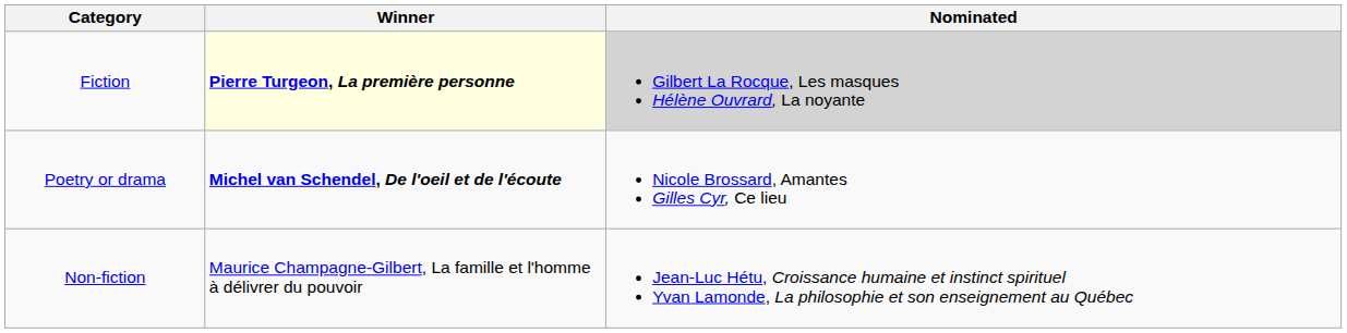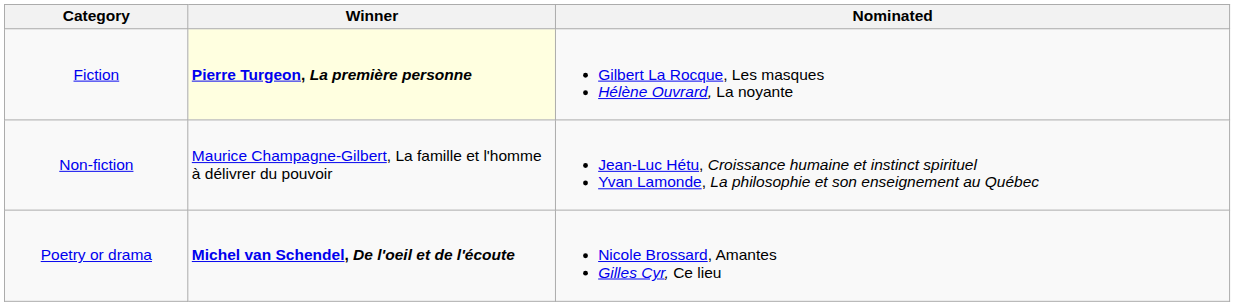 <table class="wikitable" width="100%">
 <tr>
 <th width=15%>Category</th>
 <th width=30%>Winner</th>
 <th width=55%>Nominated</th>
 </tr>
 <tr>
 <td align="center"><a href='#'>Fiction</a></td>
 <td style="background: lightyellow;"> <strong><a href='#'>Pierre Turgeon</a>, <em>La première personne<strong><em></td>
-<td style="background: lightgrey;"><br><ul><li><a href='#'>Gilbert La Rocque</a>, </em>Les masques<em></li><li><a href='#'>Hélène Ouvrard</a>, </em>La noyante<em></li></ul></td>
+<td><br><ul><li><a href='#'>Gilbert La Rocque</a>, </em>Les masques<em></li><li><a href='#'>Hélène Ouvrard</a>, </em>La noyante<em></li></ul></td>
+</tr>
+<tr>
+<td align="center"><a href='#'>Non-fiction</a></td>
+<td> </strong><a href='#'>Maurice Champagne-Gilbert</a>, </em>La famille et l'homme à délivrer du pouvoir</em></strong></td>
+<td><br><ul><li><a href='#'>Jean-Luc Hétu</a>, <em>Croissance humaine et instinct spirituel</em></li><li><a href='#'>Yvan Lamonde</a>, <em>La philosophie et son enseignement au Québec</em></li></ul></td>
 </tr>
 <tr>
 <td align="center"><a href='#'>Poetry or drama</a></td>
 <td> <strong><a href='#'>Michel van Schendel</a>, <em>De l'oeil et de l'écoute<strong><em></td>
 <td><br><ul><li><a href='#'>Nicole Brossard</a>, </em>Amantes<em></li><li><a href='#'>Gilles Cyr</a>, </em>Ce lieu<em></li></ul></td>
 </tr>
-<tr>
-<td align="center"><a href='#'>Non-fiction</a></td>
-<td> </strong><a href='#'>Maurice Champagne-Gilbert</a>, </em>La famille et l'homme à délivrer du pouvoir</em></strong></td>
-<td><br><ul><li><a href='#'>Jean-Luc Hétu</a>, <em>Croissance humaine et instinct spirituel</em></li><li><a href='#'>Yvan Lamonde</a>, <em>La philosophie et son enseignement au Québec</em></li></ul></td>
-</tr>
 </table>
